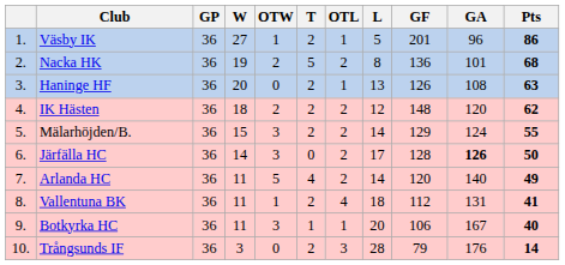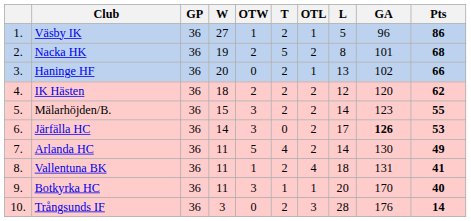 <table class="wikitable">
 <tr>
 <th width="30"></th>
 <th width="200">Club</th>
 <th width="30">GP</th>
 <th width="30">W</th>
 <th width="30">OTW</th>
 <th width="30">T</th>
 <th width="30">OTL</th>
 <th width="30">L</th>
-<th width="70">GF</th>
 <th width="70">GA</th>
 <th width="70">Pts</th>
 </tr>
 <tr bgcolor="#BCD2EE" align="center">
 <td>1.</td>
 <td align="left"><a href='#'>Väsby IK</a></td>
 <td>36</td>
 <td>27</td>
 <td>1</td>
 <td>2</td>
 <td>1</td>
 <td>5</td>
-<td>201</td>
 <td>96</td>
 <td><strong>86</strong></td>
 </tr>
 <tr bgcolor="#BCD2EE" align="center">
 <td>2.</td>
 <td align="left"><a href='#'>Nacka HK</a></td>
 <td>36</td>
 <td>19</td>
 <td>2</td>
 <td>5</td>
 <td>2</td>
 <td>8</td>
-<td>136</td>
 <td>101</td>
 <td><strong>68</strong></td>
 </tr>
 <tr bgcolor="#BCD2EE" align="center">
 <td>3.</td>
 <td align="left"><a href='#'>Haninge HF</a></td>
 <td>36</td>
 <td>20</td>
 <td>0</td>
 <td>2</td>
 <td>1</td>
 <td>13</td>
-<td>126</td>
-<td>108</td>
-<td><strong>63</strong></td>
+<td>102</td>
+<td><strong>66</strong></td>
 </tr>
 <tr bgcolor="#FFCCCC" align="center">
 <td>4.</td>
 <td align="left"><a href='#'>IK Hästen</a></td>
 <td>36</td>
 <td>18</td>
 <td>2</td>
 <td>2</td>
 <td>2</td>
 <td>12</td>
-<td>148</td>
 <td>120</td>
 <td><strong>62</strong></td>
 </tr>
 <tr bgcolor="#FFCCCC" align="center">
 <td>5.</td>
 <td align="left">Mälarhöjden/B.</td>
 <td>36</td>
 <td>15</td>
 <td>3</td>
 <td>2</td>
 <td>2</td>
 <td>14</td>
-<td>129</td>
-<td>124</td>
+<td>123</td>
 <td><strong>55</strong></td>
 </tr>
 <tr bgcolor="#FFCCCC" align="center">
 <td>6.</td>
 <td align="left"><a href='#'>Järfälla HC</a></td>
 <td>36</td>
 <td>14</td>
 <td>3</td>
 <td>0</td>
 <td>2</td>
 <td>17</td>
-<td>128</td>
 <td><strong>126</strong></td>
-<td><strong>50</strong></td>
+<td><strong>53</strong></td>
 </tr>
 <tr bgcolor="#FFCCCC" align="center">
 <td>7.</td>
 <td align="left"><a href='#'>Arlanda HC</a></td>
 <td>36</td>
 <td>11</td>
 <td>5</td>
 <td>4</td>
 <td>2</td>
 <td>14</td>
-<td>120</td>
-<td>140</td>
+<td>130</td>
 <td><strong>49</strong></td>
 </tr>
 <tr bgcolor="#FFCCCC" align="center">
 <td>8.</td>
 <td align="left"><a href='#'>Vallentuna BK</a></td>
 <td>36</td>
 <td>11</td>
 <td>1</td>
 <td>2</td>
 <td>4</td>
 <td>18</td>
-<td>112</td>
 <td>131</td>
 <td><strong>41</strong></td>
 </tr>
 <tr bgcolor="#FFCCCC" align="center">
 <td>9.</td>
 <td align="left"><a href='#'>Botkyrka HC</a></td>
 <td>36</td>
 <td>11</td>
 <td>3</td>
 <td>1</td>
 <td>1</td>
 <td>20</td>
-<td>106</td>
-<td>167</td>
+<td>170</td>
 <td><strong>40</strong></td>
 </tr>
 <tr bgcolor="#FFCCCC" align="center">
 <td>10.</td>
 <td align="left"><a href='#'>Trångsunds IF</a></td>
 <td>36</td>
 <td>3</td>
 <td>0</td>
 <td>2</td>
 <td>3</td>
 <td>28</td>
-<td>79</td>
 <td>176</td>
 <td><strong>14</strong></td>
 </tr>
 </table>
